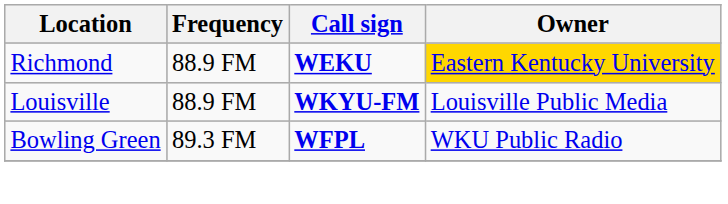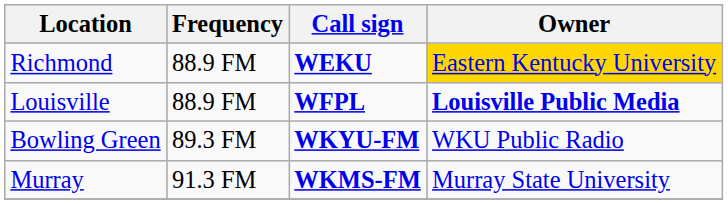 <table class="wikitable sortable">
 <tr>
 <th>Location</th>
 <th>Frequency</th>
 <th><a href='#'>Call sign</a></th>
 <th>Owner</th>
 </tr>
 <tr>
 <td><a href='#'>Richmond</a></td>
 <td>88.9 FM</td>
 <td><strong><a href='#'>WEKU</a></strong></td>
 <td style="background: gold;"><a href='#'>Eastern Kentucky University</a></td>
 </tr>
 <tr>
 <td><a href='#'>Louisville</a></td>
 <td>88.9 FM</td>
-<td><strong><a href='#'>WKYU-FM</a></strong></td>
-<td><a href='#'>Louisville Public Media</a></td>
+<td><strong><a href='#'>WFPL</a></strong></td>
+<td><strong><a href='#'>Louisville Public Media</a></strong></td>
 </tr>
 <tr>
 <td><a href='#'>Bowling Green</a></td>
 <td>89.3 FM</td>
-<td><strong><a href='#'>WFPL</a></strong></td>
+<td><strong><a href='#'>WKYU-FM</a></strong></td>
 <td><a href='#'>WKU Public Radio</a></td>
+</tr>
+<tr>
+<td><a href='#'>Murray</a></td>
+<td>91.3 FM</td>
+<td><strong><a href='#'>WKMS-FM</a></strong></td>
+<td><a href='#'>Murray State University</a></td>
 </tr>
 <tr>
 </tr>
 </table>
